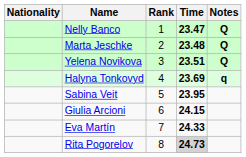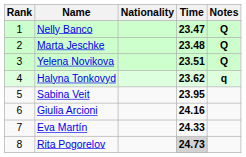 <table class="wikitable sortable" style="text-align:center">
 <tr>
+<th>Rank</th>
+<th>Name</th>
 <th>Nationality</th>
-<th>Name</th>
-<th>Rank</th>
 <th>Time</th>
 <th>Notes</th>
 </tr>
 <tr bgcolor=ccffcc>
+<td>1</td>
+<td align=left><a href='#'>Nelly Banco</a></td>
 <td align=left></td>
-<td align=left><a href='#'>Nelly Banco</a></td>
-<td>1</td>
 <td><strong>23.47</strong></td>
 <td><strong>Q</strong></td>
 </tr>
 <tr bgcolor=ccffcc>
+<td>2</td>
+<td align=left><a href='#'>Marta Jeschke</a></td>
 <td align=left></td>
-<td align=left><a href='#'>Marta Jeschke</a></td>
-<td>2</td>
 <td><strong>23.48</strong></td>
 <td><strong>Q</strong></td>
 </tr>
 <tr bgcolor=ccffcc>
+<td>3</td>
+<td align=left><a href='#'>Yelena Novikova</a></td>
 <td align=left></td>
-<td align=left><a href='#'>Yelena Novikova</a></td>
-<td>3</td>
 <td><strong>23.51</strong></td>
 <td><strong>Q</strong></td>
 </tr>
 <tr bgcolor=ddffdd>
+<td>4</td>
+<td align=left><a href='#'>Halyna Tonkovyd</a></td>
 <td align=left></td>
-<td align=left><a href='#'>Halyna Tonkovyd</a></td>
-<td>4</td>
-<td><strong>23.69</strong></td>
+<td><strong>23.62</strong></td>
 <td><strong>q</strong></td>
 </tr>
 <tr>
+<td>5</td>
+<td align=left><a href='#'>Sabina Veit</a></td>
 <td align=left></td>
-<td align=left><a href='#'>Sabina Veit</a></td>
-<td>5</td>
 <td><strong>23.95</strong></td>
 <td></td>
 </tr>
 <tr>
+<td>6</td>
+<td align=left><a href='#'>Giulia Arcioni</a></td>
 <td align=left></td>
-<td align=left><a href='#'>Giulia Arcioni</a></td>
-<td>6</td>
-<td><strong>24.15</strong></td>
+<td><strong>24.16</strong></td>
 <td></td>
 </tr>
 <tr>
+<td>7</td>
+<td align=left><a href='#'>Eva Martín</a></td>
 <td align=left></td>
-<td align=left><a href='#'>Eva Martín</a></td>
-<td>7</td>
 <td><strong>24.33</strong></td>
 <td></td>
 </tr>
 <tr>
+<td>8</td>
+<td align=left><a href='#'>Rita Pogorelov</a></td>
 <td align=left></td>
-<td align=left><a href='#'>Rita Pogorelov</a></td>
-<td>8</td>
 <td style="background: lightgrey;"><strong>24.73</strong></td>
 <td></td>
 </tr>
 </table>
